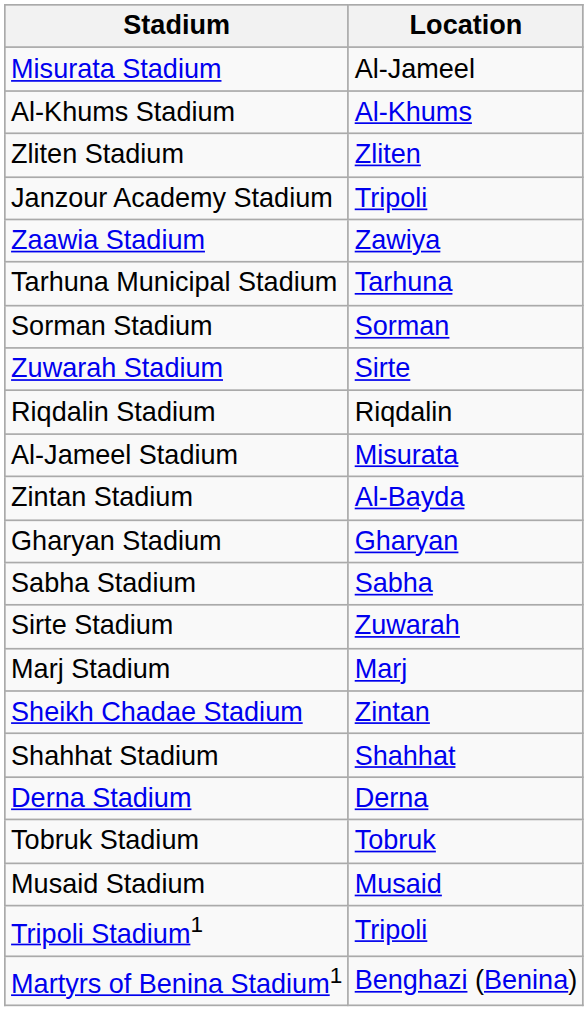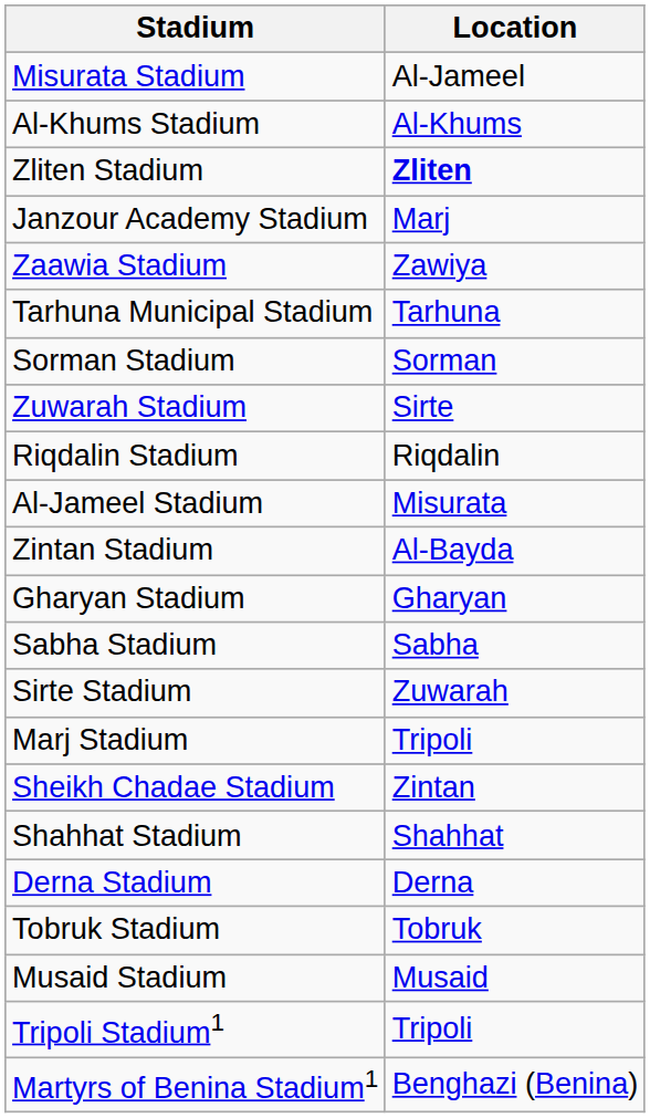 <table class="wikitable sortable">
 <tr>
 <th>Stadium</th>
 <th>Location</th>
 </tr>
 <tr>
 <td><a href='#'>Misurata Stadium</a></td>
 <td>Al-Jameel</td>
 </tr>
 <tr>
 <td>Al-Khums Stadium</td>
 <td><a href='#'>Al-Khums</a></td>
 </tr>
 <tr>
 <td>Zliten Stadium</td>
-<td><a href='#'>Zliten</a></td>
+<td><strong><a href='#'>Zliten</a></strong></td>
 </tr>
 <tr>
 <td>Janzour Academy Stadium</td>
-<td><a href='#'>Tripoli</a></td>
+<td><a href='#'>Marj</a></td>
 </tr>
 <tr>
 <td><a href='#'>Zaawia Stadium</a></td>
 <td><a href='#'>Zawiya</a></td>
 </tr>
 <tr>
 <td>Tarhuna Municipal Stadium</td>
 <td><a href='#'>Tarhuna</a></td>
 </tr>
 <tr>
 <td>Sorman Stadium</td>
 <td><a href='#'>Sorman</a></td>
 </tr>
 <tr>
 <td><a href='#'>Zuwarah Stadium</a></td>
 <td><a href='#'>Sirte</a></td>
 </tr>
 <tr>
 <td>Riqdalin Stadium</td>
 <td>Riqdalin</td>
 </tr>
 <tr>
 <td>Al-Jameel Stadium</td>
 <td><a href='#'>Misurata</a></td>
 </tr>
 <tr>
 <td>Zintan Stadium</td>
 <td><a href='#'>Al-Bayda</a></td>
 </tr>
 <tr>
 <td>Gharyan Stadium</td>
 <td><a href='#'>Gharyan</a></td>
 </tr>
 <tr>
 <td>Sabha Stadium</td>
 <td><a href='#'>Sabha</a></td>
 </tr>
 <tr>
 <td>Sirte Stadium</td>
 <td><a href='#'>Zuwarah</a></td>
 </tr>
 <tr>
 <td>Marj Stadium</td>
-<td><a href='#'>Marj</a></td>
+<td><a href='#'>Tripoli</a></td>
 </tr>
 <tr>
 <td><a href='#'>Sheikh Chadae Stadium</a></td>
 <td><a href='#'>Zintan</a></td>
 </tr>
 <tr>
 <td>Shahhat Stadium</td>
 <td><a href='#'>Shahhat</a></td>
 </tr>
 <tr>
 <td><a href='#'>Derna Stadium</a></td>
 <td><a href='#'>Derna</a></td>
 </tr>
 <tr>
 <td>Tobruk Stadium</td>
 <td><a href='#'>Tobruk</a></td>
 </tr>
 <tr>
 <td>Musaid Stadium</td>
 <td><a href='#'>Musaid</a></td>
 </tr>
 <tr>
 <td><a href='#'>Tripoli Stadium</a><sup>1</sup></td>
 <td><a href='#'>Tripoli</a></td>
 </tr>
 <tr>
 <td><a href='#'>Martyrs of Benina Stadium</a><sup>1</sup></td>
 <td><a href='#'>Benghazi</a> (<a href='#'>Benina</a>)</td>
 </tr>
 </table>
